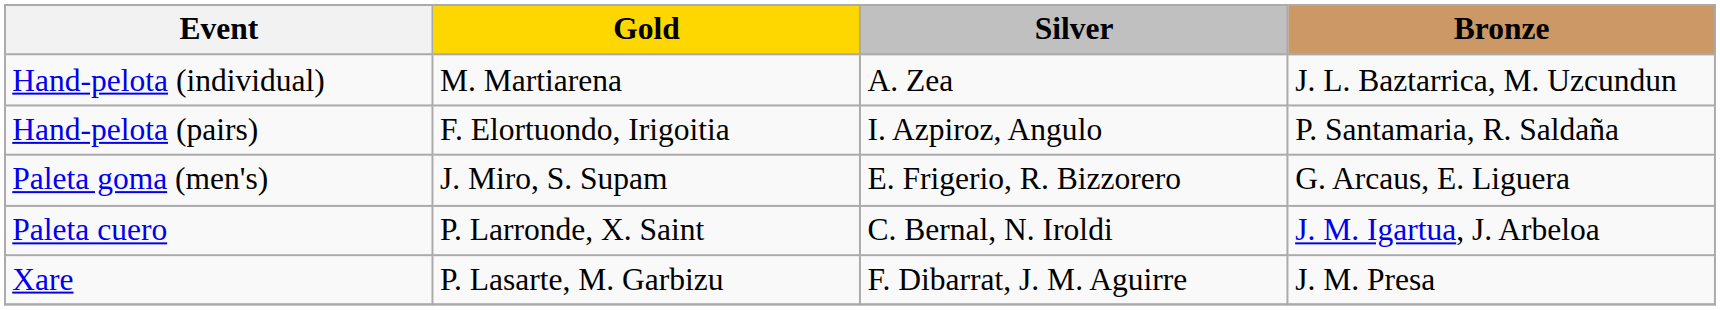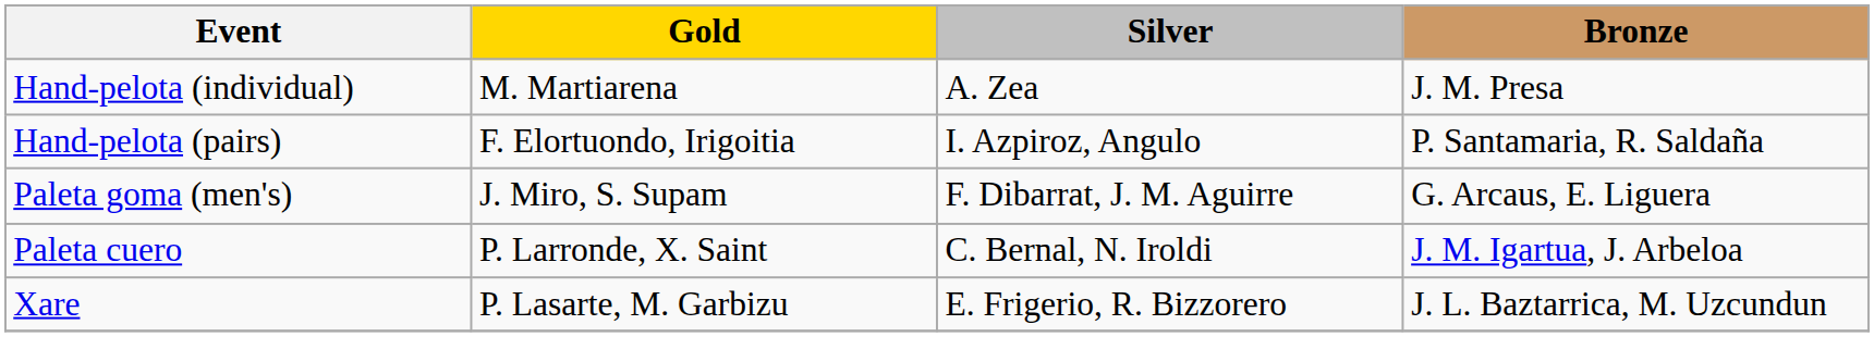 <table class="wikitable" style="max-width: 23cm; width: 100%">
 <tr>
 <th scope="col">Event</th>
 <th scope="col" style="background-color:gold; width:25%">Gold</th>
 <th scope="col" style="background-color:silver; width:25%; width:25%">Silver</th>
 <th scope="col" style="background-color:#cc9966; width:25%">Bronze</th>
 </tr>
 <tr>
 <td><a href='#'>Hand-pelota</a> (individual)</td>
 <td> M. Martiarena</td>
 <td> A. Zea</td>
-<td> J. L. Baztarrica, M. Uzcundun</td>
+<td> J. M. Presa</td>
 </tr>
 <tr>
 <td><a href='#'>Hand-pelota</a> (pairs)</td>
 <td> F. Elortuondo, Irigoitia</td>
 <td> I. Azpiroz, Angulo</td>
 <td> P. Santamaria, R. Saldaña</td>
 </tr>
 <tr>
 <td><a href='#'>Paleta goma</a> (men's)</td>
 <td> J. Miro, S. Supam</td>
-<td> E. Frigerio, R. Bizzorero</td>
+<td> F. Dibarrat, J. M. Aguirre</td>
 <td> G. Arcaus, E. Liguera</td>
 </tr>
 <tr>
 <td><a href='#'>Paleta cuero</a></td>
 <td> P. Larronde, X. Saint</td>
 <td> C. Bernal, N. Iroldi</td>
 <td> <a href='#'>J. M. Igartua</a>, J. Arbeloa</td>
 </tr>
 <tr>
 <td><a href='#'>Xare</a></td>
 <td> P. Lasarte, M. Garbizu</td>
-<td> F. Dibarrat, J. M. Aguirre</td>
-<td> J. M. Presa</td>
+<td> E. Frigerio, R. Bizzorero</td>
+<td> J. L. Baztarrica, M. Uzcundun</td>
 </tr>
 <tr>
 </tr>
 </table>
